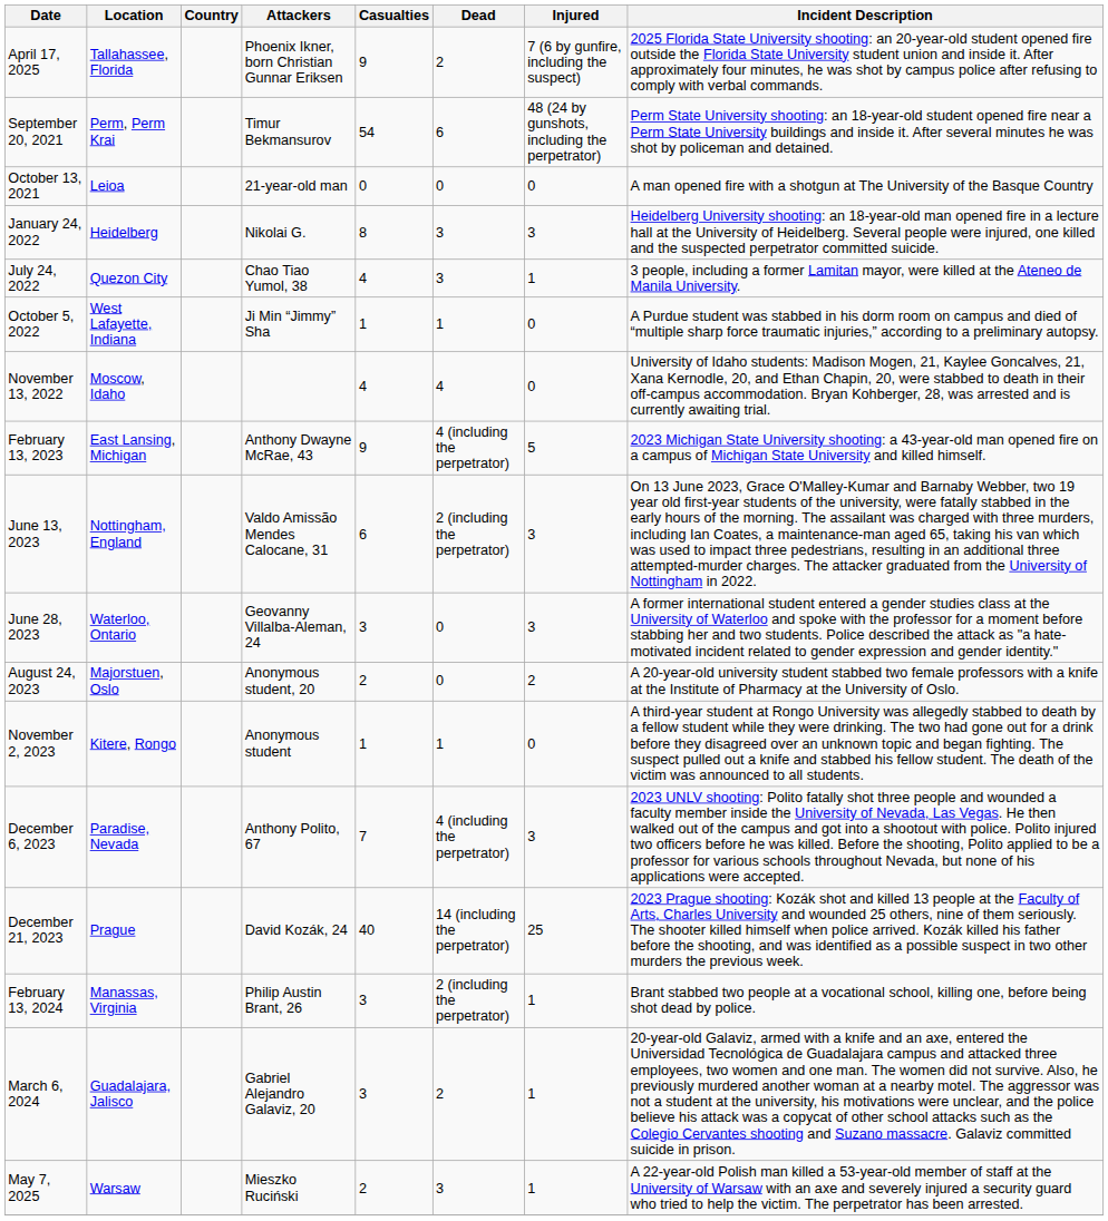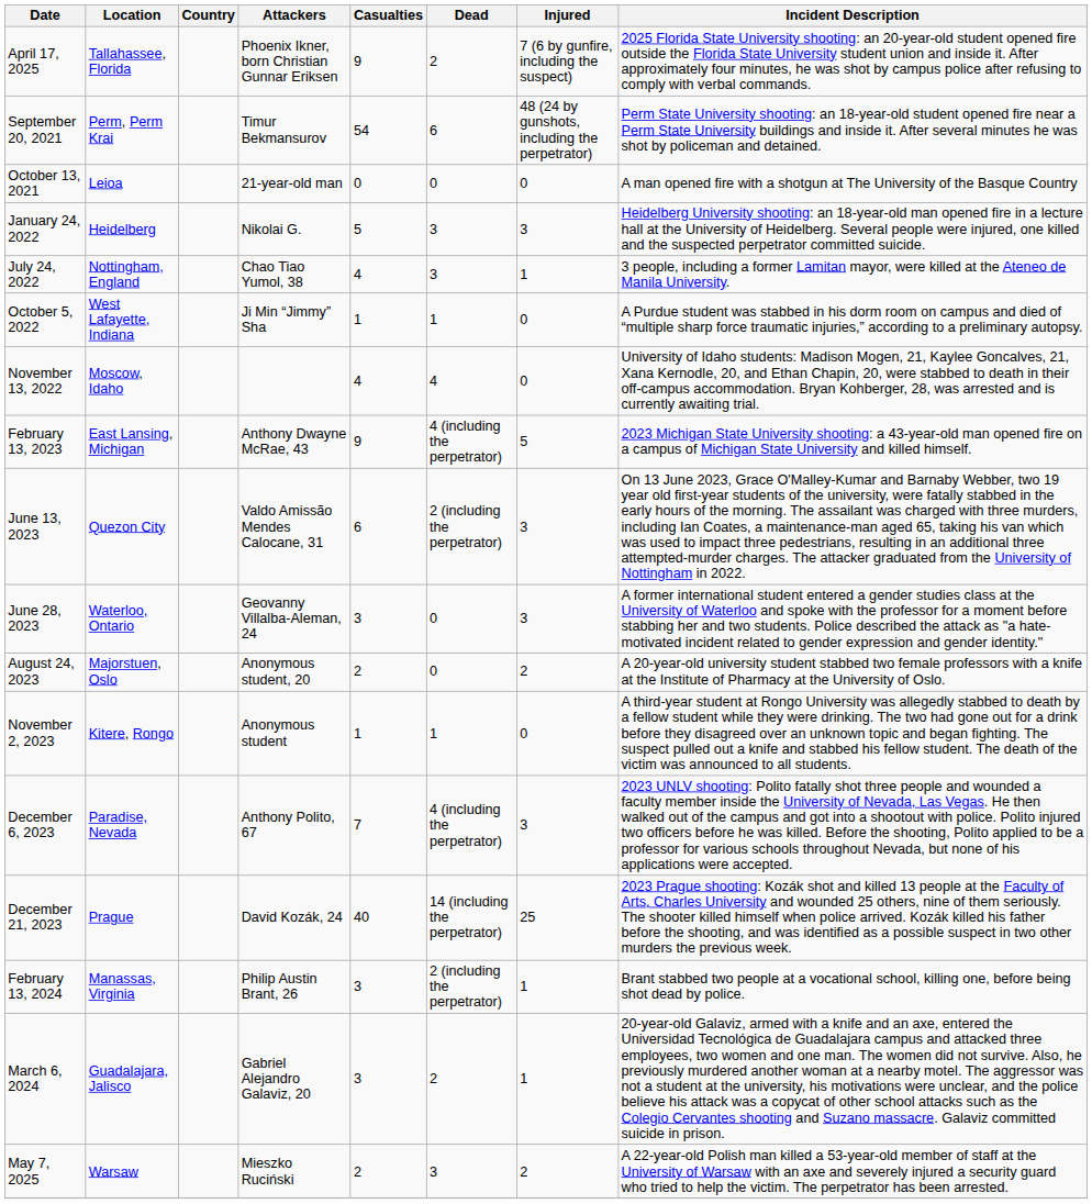 <table class="wikitable sortable" style="font-size:100%;">
 <tr>
 <th>Date</th>
 <th>Location</th>
 <th>Country</th>
 <th>Attackers</th>
 <th data-sort-type="number">Casualties</th>
 <th data-sort-type="number">Dead</th>
 <th data-sort-type="number">Injured</th>
 <th>Incident Description</th>
 </tr>
 <tr>
 <td>April 17, 2025</td>
 <td><a href='#'>Tallahassee</a>, <a href='#'>Florida</a></td>
 <td></td>
 <td>Phoenix Ikner, born Christian Gunnar Eriksen</td>
 <td>9</td>
 <td>2</td>
 <td>7 (6 by gunfire, including the suspect)</td>
 <td><a href='#'>2025 Florida State University shooting</a>: an 20-year-old student opened fire outside the <a href='#'>Florida State University</a> student union and inside it. After approximately four minutes, he was shot by campus police after refusing to comply with verbal commands.</td>
 </tr>
 <tr>
 <td>September 20, 2021</td>
 <td><a href='#'>Perm</a>, <a href='#'>Perm Krai</a></td>
 <td></td>
 <td>Timur Bekmansurov</td>
 <td>54</td>
 <td>6</td>
 <td>48 (24 by gunshots, including the perpetrator)</td>
 <td><a href='#'>Perm State University shooting</a>: an 18-year-old student opened fire near a <a href='#'>Perm State University</a> buildings and inside it. After several minutes he was shot by policeman and detained.</td>
 </tr>
 <tr>
 <td>October 13, 2021</td>
 <td><a href='#'>Leioa</a></td>
 <td></td>
 <td>21-year-old man</td>
 <td>0</td>
 <td>0</td>
 <td>0</td>
 <td>A man opened fire with a shotgun at The University of the Basque Country</td>
 </tr>
 <tr>
 <td>January 24, 2022</td>
 <td><a href='#'>Heidelberg</a></td>
 <td></td>
 <td>Nikolai G.</td>
-<td>8</td>
+<td>5</td>
 <td>3</td>
 <td>3</td>
 <td><a href='#'>Heidelberg University shooting</a>: an 18-year-old man opened fire in a lecture hall at the University of Heidelberg. Several people were injured, one killed and the suspected perpetrator committed suicide.</td>
 </tr>
 <tr>
 <td>July 24, 2022</td>
-<td><a href='#'>Quezon City</a></td>
+<td><a href='#'>Nottingham, England</a></td>
 <td></td>
 <td>Chao Tiao Yumol, 38</td>
 <td>4</td>
 <td>3</td>
 <td>1</td>
 <td>3 people, including a former <a href='#'>Lamitan</a> mayor, were killed at the <a href='#'>Ateneo de Manila University</a>.</td>
 </tr>
 <tr>
 <td>October 5, 2022</td>
 <td><a href='#'>West Lafayette, Indiana</a></td>
 <td></td>
 <td>Ji Min “Jimmy” Sha</td>
 <td>1</td>
 <td>1</td>
 <td>0</td>
 <td>A Purdue student was stabbed in his dorm room on campus and died of “multiple sharp force traumatic injuries,” according to a preliminary autopsy.</td>
 </tr>
 <tr>
 <td>November 13, 2022</td>
 <td><a href='#'>Moscow</a>, <a href='#'>Idaho</a></td>
 <td></td>
 <td></td>
 <td>4</td>
 <td>4</td>
 <td>0</td>
 <td>University of Idaho students: Madison Mogen, 21, Kaylee Goncalves, 21, Xana Kernodle, 20, and Ethan Chapin, 20, were stabbed to death in their off-campus accommodation. Bryan Kohberger, 28, was arrested and is currently awaiting trial.</td>
 </tr>
 <tr>
 <td>February 13, 2023</td>
 <td><a href='#'>East Lansing</a>, <a href='#'>Michigan</a></td>
 <td></td>
 <td>Anthony Dwayne McRae, 43</td>
 <td>9</td>
 <td>4 (including the perpetrator)</td>
 <td>5</td>
 <td><a href='#'>2023 Michigan State University shooting</a>: a 43-year-old man opened fire on a campus of <a href='#'>Michigan State University</a> and killed himself.</td>
 </tr>
 <tr>
 <td>June 13, 2023</td>
-<td><a href='#'>Nottingham, England</a></td>
+<td><a href='#'>Quezon City</a></td>
 <td></td>
 <td>Valdo Amissão Mendes Calocane, 31</td>
 <td>6</td>
 <td>2 (including the perpetrator)</td>
 <td>3</td>
 <td>On 13 June 2023, Grace O'Malley-Kumar and Barnaby Webber, two 19 year old first-year students of the university, were fatally stabbed in the early hours of the morning. The assailant was charged with three murders, including Ian Coates, a maintenance-man aged 65, taking his van which was used to impact three pedestrians, resulting in an additional three attempted-murder charges. The attacker graduated from the <a href='#'>University of Nottingham</a> in 2022.</td>
 </tr>
 <tr>
 <td>June 28, 2023</td>
 <td><a href='#'>Waterloo, Ontario</a></td>
 <td></td>
 <td>Geovanny Villalba-Aleman, 24</td>
 <td>3</td>
 <td>0</td>
 <td>3</td>
 <td>A former international student entered a gender studies class at the <a href='#'>University of Waterloo</a> and spoke with the professor for a moment before stabbing her and two students. Police described the attack as "a hate-motivated incident related to gender expression and gender identity."</td>
 </tr>
 <tr>
 <td>August 24, 2023</td>
 <td><a href='#'>Majorstuen</a>, <a href='#'>Oslo</a></td>
 <td></td>
 <td>Anonymous student, 20</td>
 <td>2</td>
 <td>0</td>
 <td>2</td>
 <td>A 20-year-old university student stabbed two female professors with a knife at the Institute of Pharmacy at the University of Oslo.</td>
 </tr>
 <tr>
 <td>November 2, 2023</td>
 <td><a href='#'>Kitere</a>, <a href='#'>Rongo</a></td>
 <td></td>
 <td>Anonymous student</td>
 <td>1</td>
 <td>1</td>
 <td>0</td>
 <td>A third-year student at Rongo University was allegedly stabbed to death by a fellow student while they were drinking. The two had gone out for a drink before they disagreed over an unknown topic and began fighting. The suspect pulled out a knife and stabbed his fellow student. The death of the victim was announced to all students.</td>
 </tr>
 <tr>
 <td>December 6, 2023</td>
 <td><a href='#'>Paradise, Nevada</a></td>
 <td></td>
 <td>Anthony Polito, 67</td>
 <td>7</td>
 <td>4 (including the perpetrator)</td>
 <td>3</td>
 <td><a href='#'>2023 UNLV shooting</a>: Polito fatally shot three people and wounded a faculty member inside the <a href='#'>University of Nevada, Las Vegas</a>. He then walked out of the campus and got into a shootout with police. Polito injured two officers before he was killed. Before the shooting, Polito applied to be a professor for various schools throughout Nevada, but none of his applications were accepted.</td>
 </tr>
 <tr>
 <td>December 21, 2023</td>
 <td><a href='#'>Prague</a></td>
 <td></td>
 <td>David Kozák, 24</td>
 <td>40</td>
 <td>14 (including the perpetrator)</td>
 <td>25</td>
 <td><a href='#'>2023 Prague shooting</a>: Kozák shot and killed 13 people at the <a href='#'>Faculty of Arts, Charles University</a> and wounded 25 others, nine of them seriously. The shooter killed himself when police arrived. Kozák killed his father before the shooting, and was identified as a possible suspect in two other murders the previous week.</td>
 </tr>
 <tr>
 <td>February 13, 2024</td>
 <td><a href='#'>Manassas, Virginia</a></td>
 <td></td>
 <td>Philip Austin Brant, 26</td>
 <td>3</td>
 <td>2 (including the perpetrator)</td>
 <td>1</td>
 <td>Brant stabbed two people at a vocational school, killing one, before being shot dead by police.</td>
 </tr>
 <tr>
 <td>March 6, 2024</td>
 <td><a href='#'>Guadalajara, Jalisco</a></td>
 <td></td>
 <td>Gabriel Alejandro Galaviz, 20</td>
 <td>3</td>
 <td>2</td>
 <td>1</td>
 <td>20-year-old Galaviz, armed with a knife and an axe, entered the Universidad Tecnológica de Guadalajara campus and attacked three employees, two women and one man. The women did not survive. Also, he previously murdered another woman at a nearby motel. The aggressor was not a student at the university, his motivations were unclear, and the police believe his attack was a copycat of other school attacks such as the <a href='#'>Colegio Cervantes shooting</a> and <a href='#'>Suzano massacre</a>. Galaviz committed suicide in prison.</td>
 </tr>
 <tr>
 <td>May 7, 2025</td>
 <td><a href='#'>Warsaw</a></td>
 <td></td>
 <td>Mieszko Ruciński</td>
 <td>2</td>
 <td>3</td>
-<td>1</td>
+<td>2</td>
 <td>A 22-year-old Polish man killed a 53-year-old member of staff at the <a href='#'>University of Warsaw</a> with an axe and severely injured a security guard who tried to help the victim. The perpetrator has been arrested.</td>
 </tr>
 <tr>
 </tr>
 </table>
